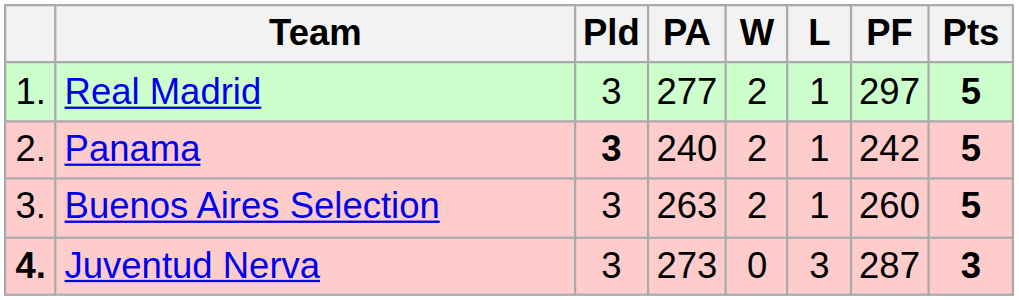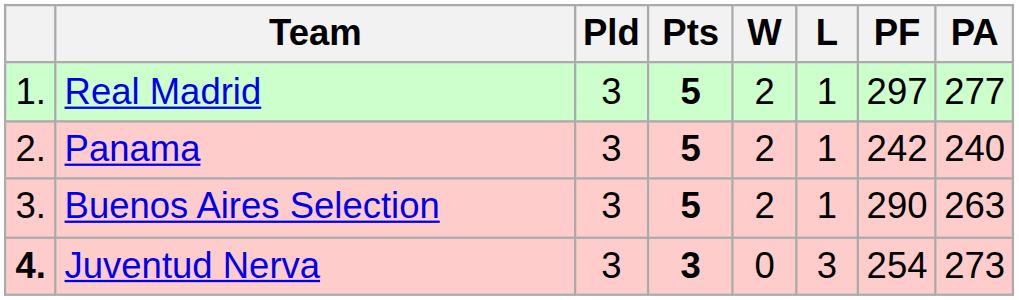 <table class=wikitable style="text-align:center">
 <tr>
 <th width=15></th>
 <th width=220>Team</th>
 <th width=20>Pld</th>
-<th width=20>PA</th>
+<th width=30>Pts</th>
 <th width=20>W</th>
 <th width=20>L</th>
 <th width=20>PF</th>
-<th width=30>Pts</th>
+<th width=20>PA</th>
 </tr>
 <tr style="background: #ccffcc;">
 <td>1.</td>
 <td align=left> <a href='#'>Real Madrid</a></td>
 <td>3</td>
-<td>277</td>
+<td><strong>5</strong></td>
 <td>2</td>
 <td>1</td>
 <td>297</td>
-<td><strong>5</strong></td>
+<td>277</td>
 </tr>
 <tr style="background:#ffcccc;">
 <td>2.</td>
 <td align=left> <a href='#'>Panama</a></td>
-<td><strong>3</strong></td>
-<td>240</td>
+<td>3</td>
+<td><strong>5</strong></td>
 <td>2</td>
 <td>1</td>
 <td>242</td>
-<td><strong>5</strong></td>
+<td>240</td>
 </tr>
 <tr style="background:#ffcccc;">
 <td>3.</td>
 <td align=left> <a href='#'>Buenos Aires Selection</a></td>
 <td>3</td>
-<td>263</td>
+<td><strong>5</strong></td>
 <td>2</td>
 <td>1</td>
-<td>260</td>
-<td><strong>5</strong></td>
+<td>290</td>
+<td>263</td>
 </tr>
 <tr style="background:#ffcccc;">
 <td><strong>4.</strong></td>
 <td align=left> <a href='#'>Juventud Nerva</a></td>
 <td>3</td>
-<td>273</td>
+<td><strong>3</strong></td>
 <td>0</td>
 <td>3</td>
-<td>287</td>
-<td><strong>3</strong></td>
+<td>254</td>
+<td>273</td>
 </tr>
 </table>
